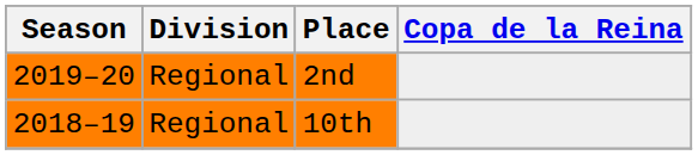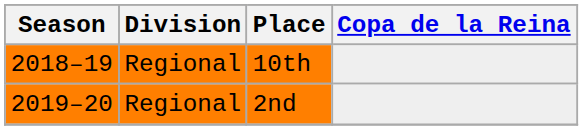 <table class="wikitable">
 <tr style="background:#f0f6fa;">
 <th>Season</th>
 <th>Division</th>
 <th>Place</th>
 <th><a href='#'>Copa de la Reina</a></th>
 </tr>
 <tr>
+<td style="background:#FF7F00;">2018–19</td>
+<td style="background:#FF7F00;">Regional</td>
+<td style="background:#FF7F00;">10th</td>
+<th style="background:#efefef;"></th>
+</tr>
+<tr>
 <td style="background:#FF7F00;">2019–20</td>
 <td style="background:#FF7F00;">Regional</td>
 <td style="background:#FF7F00;">2nd</td>
 <th style="background:#efefef;"></th>
 </tr>
 <tr>
-<td style="background:#FF7F00;">2018–19</td>
-<td style="background:#FF7F00;">Regional</td>
-<td style="background:#FF7F00;">10th</td>
-<th style="background:#efefef;"></th>
-</tr>
-<tr>
 </tr>
 </table>
